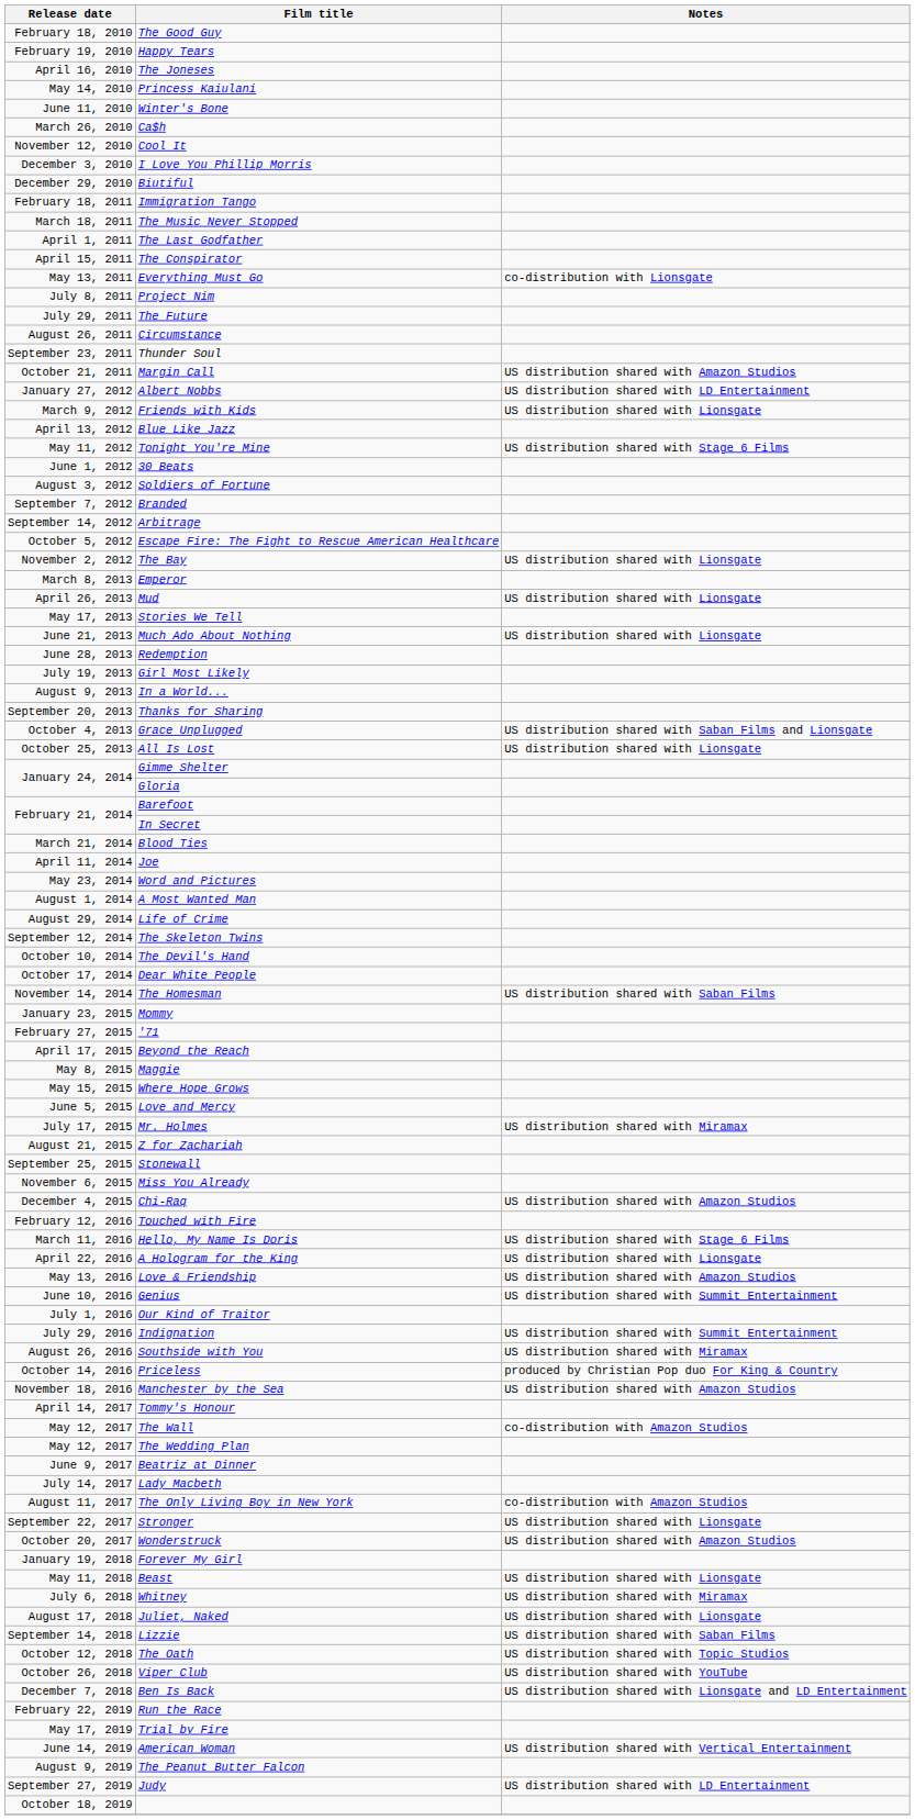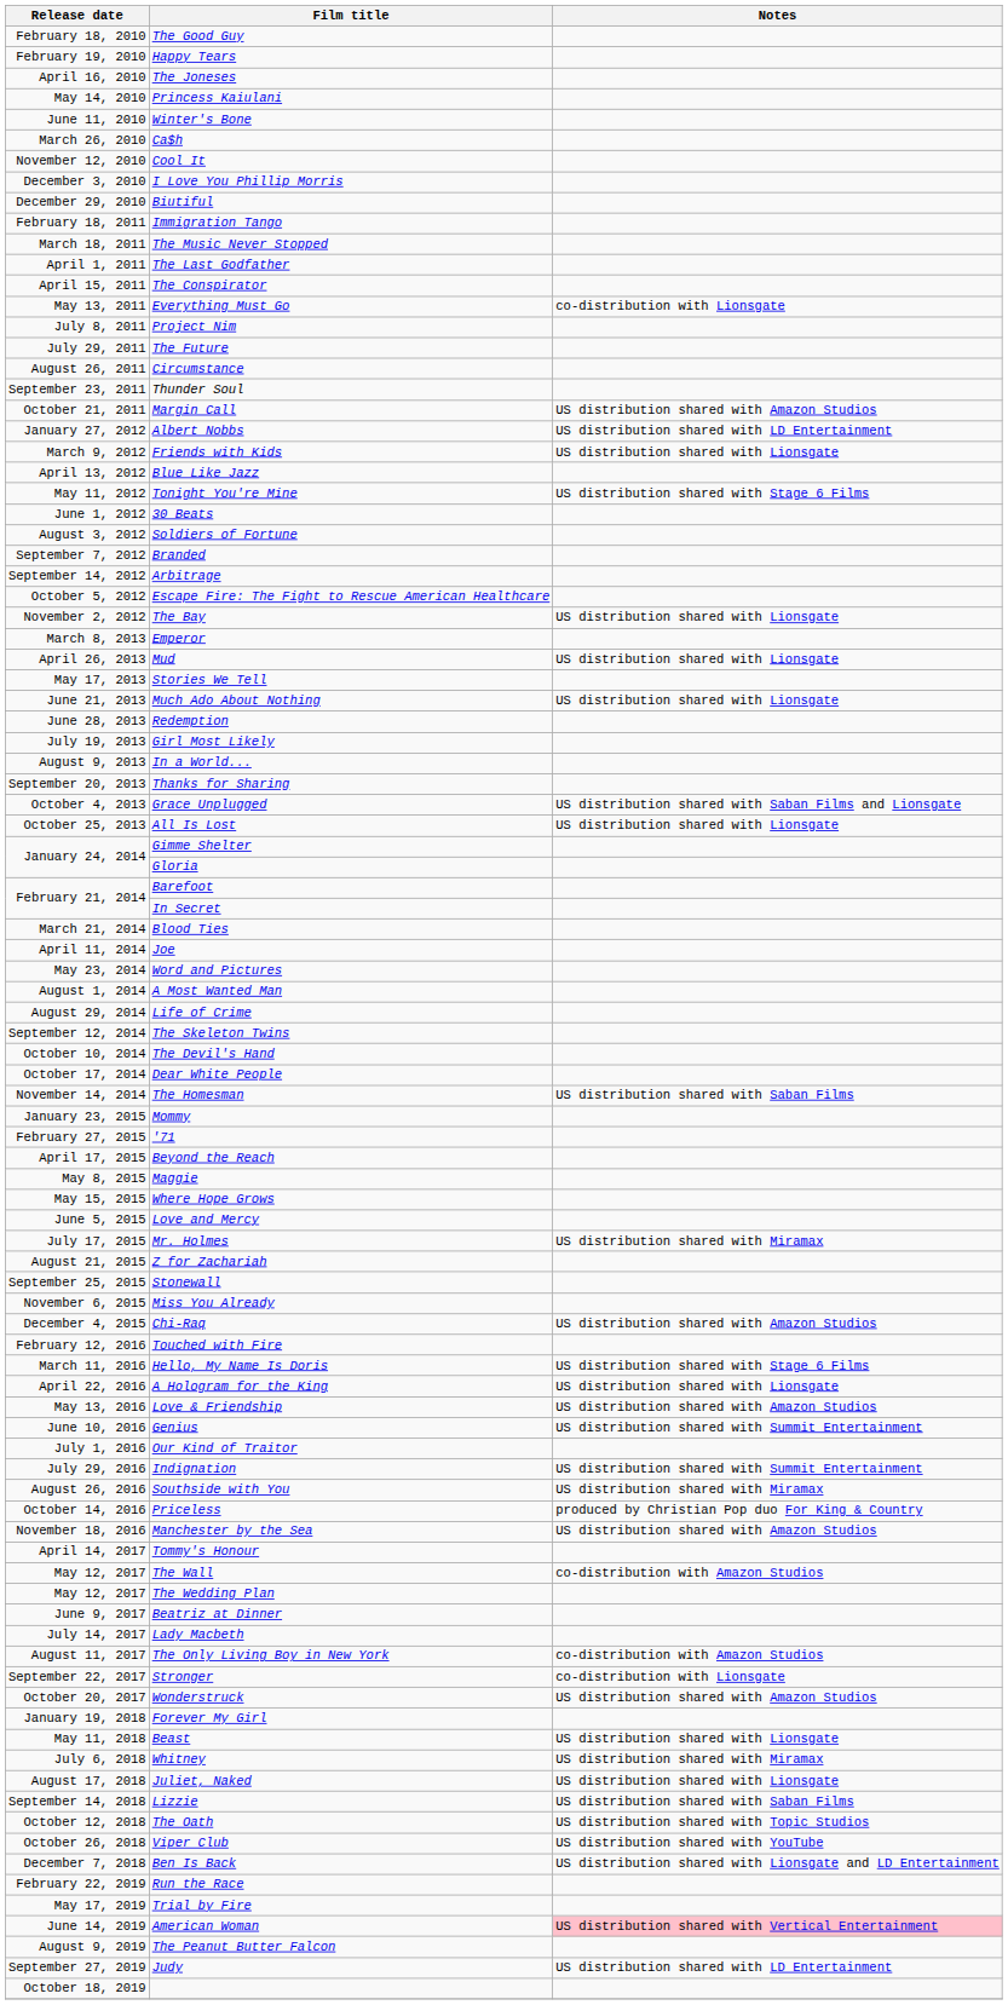 <table class="wikitable sortable">
 <tr>
 <th>Release date</th>
 <th>Film title</th>
 <th>Notes</th>
 </tr>
 <tr>
 <td style="text-align:right;">February 18, 2010</td>
 <td><em><a href='#'>The Good Guy</a></em></td>
 <td></td>
 </tr>
 <tr>
 <td style="text-align:right;">February 19, 2010</td>
 <td><em><a href='#'>Happy Tears</a></em></td>
 <td></td>
 </tr>
 <tr>
 <td style="text-align:right;">April 16, 2010</td>
 <td><em><a href='#'>The Joneses</a></em></td>
 <td></td>
 </tr>
 <tr>
 <td style="text-align:right;">May 14, 2010</td>
 <td><em><a href='#'>Princess Kaiulani</a></em></td>
 <td></td>
 </tr>
 <tr>
 <td style="text-align:right;">June 11, 2010</td>
 <td><em><a href='#'>Winter's Bone</a></em></td>
 <td></td>
 </tr>
 <tr>
 <td style="text-align:right;">March 26, 2010</td>
 <td><em><a href='#'>Ca$h</a></em></td>
 <td></td>
 </tr>
 <tr>
 <td style="text-align:right;">November 12, 2010</td>
 <td><em><a href='#'>Cool It</a></em></td>
 <td></td>
 </tr>
 <tr>
 <td style="text-align:right;">December 3, 2010</td>
 <td><em><a href='#'>I Love You Phillip Morris</a></em></td>
 <td></td>
 </tr>
 <tr>
 <td style="text-align:right;">December 29, 2010</td>
 <td><em><a href='#'>Biutiful</a></em></td>
 <td></td>
 </tr>
 <tr>
 <td style="text-align:right;">February 18, 2011</td>
 <td><em><a href='#'>Immigration Tango</a></em></td>
 <td></td>
 </tr>
 <tr>
 <td style="text-align:right;">March 18, 2011</td>
 <td><em><a href='#'>The Music Never Stopped</a></em></td>
 <td></td>
 </tr>
 <tr>
 <td style="text-align:right;">April 1, 2011</td>
 <td><em><a href='#'>The Last Godfather</a></em></td>
 <td></td>
 </tr>
 <tr>
 <td style="text-align:right;">April 15, 2011</td>
 <td><em><a href='#'>The Conspirator</a></em></td>
 <td></td>
 </tr>
 <tr>
 <td style="text-align:right;">May 13, 2011</td>
 <td><em><a href='#'>Everything Must Go</a></em></td>
 <td>co-distribution with <a href='#'>Lionsgate</a></td>
 </tr>
 <tr>
 <td style="text-align:right;">July 8, 2011</td>
 <td><em><a href='#'>Project Nim</a></em></td>
 <td></td>
 </tr>
 <tr>
 <td style="text-align:right;">July 29, 2011</td>
 <td><em><a href='#'>The Future</a></em></td>
 <td></td>
 </tr>
 <tr>
 <td style="text-align:right;">August 26, 2011</td>
 <td><em><a href='#'>Circumstance</a></em></td>
 <td></td>
 </tr>
 <tr>
 <td style="text-align:right;">September 23, 2011</td>
 <td><em>Thunder Soul</em></td>
 <td></td>
 </tr>
 <tr>
 <td style="text-align:right;">October 21, 2011</td>
 <td><em><a href='#'>Margin Call</a></em></td>
 <td>US distribution shared with <a href='#'>Amazon Studios</a></td>
 </tr>
 <tr>
 <td style="text-align:right;">January 27, 2012</td>
 <td><em><a href='#'>Albert Nobbs</a></em></td>
 <td>US distribution shared with <a href='#'>LD Entertainment</a></td>
 </tr>
 <tr>
 <td style="text-align:right;">March 9, 2012</td>
 <td><em><a href='#'>Friends with Kids</a></em></td>
 <td>US distribution shared with <a href='#'>Lionsgate</a></td>
 </tr>
 <tr>
 <td style="text-align:right;">April 13, 2012</td>
 <td><em><a href='#'>Blue Like Jazz</a></em></td>
 <td></td>
 </tr>
 <tr>
 <td style="text-align:right;">May 11, 2012</td>
 <td><em><a href='#'>Tonight You're Mine</a></em></td>
 <td>US distribution shared with <a href='#'>Stage 6 Films</a></td>
 </tr>
 <tr>
 <td style="text-align:right;">June 1, 2012</td>
 <td><em><a href='#'>30 Beats</a></em></td>
 <td></td>
 </tr>
 <tr>
 <td style="text-align:right;">August 3, 2012</td>
 <td><em><a href='#'>Soldiers of Fortune</a></em></td>
 <td></td>
 </tr>
 <tr>
 <td style="text-align:right;">September 7, 2012</td>
 <td><em><a href='#'>Branded</a></em></td>
 <td></td>
 </tr>
 <tr>
 <td style="text-align:right;">September 14, 2012</td>
 <td><em><a href='#'>Arbitrage</a></em></td>
 <td></td>
 </tr>
 <tr>
 <td style="text-align:right;">October 5, 2012</td>
 <td><em><a href='#'>Escape Fire: The Fight to Rescue American Healthcare</a></em></td>
 <td></td>
 </tr>
 <tr>
 <td style="text-align:right;">November 2, 2012</td>
 <td><em><a href='#'>The Bay</a></em></td>
 <td>US distribution shared with <a href='#'>Lionsgate</a></td>
 </tr>
 <tr>
 <td style="text-align:right;">March 8, 2013</td>
 <td><em><a href='#'>Emperor</a></em></td>
 <td></td>
 </tr>
 <tr>
 <td style="text-align:right;">April 26, 2013</td>
 <td><em><a href='#'>Mud</a></em></td>
 <td>US distribution shared with <a href='#'>Lionsgate</a></td>
 </tr>
 <tr>
 <td style="text-align:right;">May 17, 2013</td>
 <td><em><a href='#'>Stories We Tell</a></em></td>
 <td></td>
 </tr>
 <tr>
 <td style="text-align:right;">June 21, 2013</td>
 <td><em><a href='#'>Much Ado About Nothing</a></em></td>
 <td>US distribution shared with <a href='#'>Lionsgate</a></td>
 </tr>
 <tr>
 <td style="text-align:right;">June 28, 2013</td>
 <td><em><a href='#'>Redemption</a></em></td>
 <td></td>
 </tr>
 <tr>
 <td style="text-align:right;">July 19, 2013</td>
 <td><em><a href='#'>Girl Most Likely</a></em></td>
 <td></td>
 </tr>
 <tr>
 <td style="text-align:right;">August 9, 2013</td>
 <td><em><a href='#'>In a World...</a></em></td>
 <td></td>
 </tr>
 <tr>
 <td style="text-align:right;">September 20, 2013</td>
 <td><em><a href='#'>Thanks for Sharing</a></em></td>
 <td></td>
 </tr>
 <tr>
 <td style="text-align:right;">October 4, 2013</td>
 <td><em><a href='#'>Grace Unplugged</a></em></td>
 <td>US distribution shared with <a href='#'>Saban Films</a> and <a href='#'>Lionsgate</a></td>
 </tr>
 <tr>
 <td style="text-align:right;">October 25, 2013</td>
 <td><em><a href='#'>All Is Lost</a></em></td>
 <td>US distribution shared with <a href='#'>Lionsgate</a></td>
 </tr>
 <tr>
 <td style="text-align:right;" rowspan="2">January 24, 2014</td>
 <td><em><a href='#'>Gimme Shelter</a></em></td>
 <td></td>
 </tr>
 <tr>
 <td><em><a href='#'>Gloria</a></em></td>
 <td></td>
 </tr>
 <tr>
 <td style="text-align:right;" rowspan="2">February 21, 2014</td>
 <td><em><a href='#'>Barefoot</a></em></td>
 <td></td>
 </tr>
 <tr>
 <td><em><a href='#'>In Secret</a></em></td>
 <td></td>
 </tr>
 <tr>
 <td style="text-align:right;">March 21, 2014</td>
 <td><em><a href='#'>Blood Ties</a></em></td>
 <td></td>
 </tr>
 <tr>
 <td style="text-align:right;">April 11, 2014</td>
 <td><em><a href='#'>Joe</a></em></td>
 <td></td>
 </tr>
 <tr>
 <td style="text-align:right;">May 23, 2014</td>
 <td><em><a href='#'>Word and Pictures</a></em></td>
 <td></td>
 </tr>
 <tr>
 <td style="text-align:right;">August 1, 2014</td>
 <td><em><a href='#'>A Most Wanted Man</a></em></td>
 <td></td>
 </tr>
 <tr>
 <td style="text-align:right;">August 29, 2014</td>
 <td><em><a href='#'>Life of Crime</a></em></td>
 <td></td>
 </tr>
 <tr>
 <td style="text-align:right;">September 12, 2014</td>
 <td><em><a href='#'>The Skeleton Twins</a></em></td>
 <td></td>
 </tr>
 <tr>
 <td style="text-align:right;">October 10, 2014</td>
 <td><em><a href='#'>The Devil's Hand</a></em></td>
 <td></td>
 </tr>
 <tr>
 <td style="text-align:right;">October 17, 2014</td>
 <td><em><a href='#'>Dear White People</a></em></td>
 <td></td>
 </tr>
 <tr>
 <td style="text-align:right;">November 14, 2014</td>
 <td><em><a href='#'>The Homesman</a></em></td>
 <td>US distribution shared with <a href='#'>Saban Films</a></td>
 </tr>
 <tr>
 <td style="text-align:right;">January 23, 2015</td>
 <td><em><a href='#'>Mommy</a></em></td>
 <td></td>
 </tr>
 <tr>
 <td style="text-align:right;">February 27, 2015</td>
 <td><em><a href='#'>'71</a></em></td>
 <td></td>
 </tr>
 <tr>
 <td style="text-align:right;">April 17, 2015</td>
 <td><em><a href='#'>Beyond the Reach</a></em></td>
 <td></td>
 </tr>
 <tr>
 <td style="text-align:right;">May 8, 2015</td>
 <td><em><a href='#'>Maggie</a></em></td>
 <td></td>
 </tr>
 <tr>
 <td style="text-align:right;">May 15, 2015</td>
 <td><em><a href='#'>Where Hope Grows</a></em></td>
 <td></td>
 </tr>
 <tr>
 <td style="text-align:right;">June 5, 2015</td>
 <td><em><a href='#'>Love and Mercy</a></em></td>
 <td></td>
 </tr>
 <tr>
 <td style="text-align:right;">July 17, 2015</td>
 <td><em><a href='#'>Mr. Holmes</a></em></td>
 <td>US distribution shared with <a href='#'>Miramax</a></td>
 </tr>
 <tr>
 <td style="text-align:right;">August 21, 2015</td>
 <td><em><a href='#'>Z for Zachariah</a></em></td>
 <td></td>
 </tr>
 <tr>
 <td style="text-align:right;">September 25, 2015</td>
 <td><em><a href='#'>Stonewall</a></em></td>
 <td></td>
 </tr>
 <tr>
 <td style="text-align:right;">November 6, 2015</td>
 <td><em><a href='#'>Miss You Already</a></em></td>
 <td></td>
 </tr>
 <tr>
 <td style="text-align:right;">December 4, 2015</td>
 <td><em><a href='#'>Chi-Raq</a></em></td>
 <td>US distribution shared with <a href='#'>Amazon Studios</a></td>
 </tr>
 <tr>
 <td style="text-align:right;">February 12, 2016</td>
 <td><em><a href='#'>Touched with Fire</a></em></td>
 <td></td>
 </tr>
 <tr>
 <td style="text-align:right;">March 11, 2016</td>
 <td><em><a href='#'>Hello, My Name Is Doris</a></em></td>
 <td>US distribution shared with <a href='#'>Stage 6 Films</a></td>
 </tr>
 <tr>
 <td style="text-align:right;">April 22, 2016</td>
 <td><em><a href='#'>A Hologram for the King</a></em></td>
 <td>US distribution shared with <a href='#'>Lionsgate</a></td>
 </tr>
 <tr>
 <td style="text-align:right;">May 13, 2016</td>
 <td><em><a href='#'>Love & Friendship</a></em></td>
 <td>US distribution shared with <a href='#'>Amazon Studios</a></td>
 </tr>
 <tr>
 <td style="text-align:right;">June 10, 2016</td>
 <td><em><a href='#'>Genius</a></em></td>
 <td>US distribution shared with <a href='#'>Summit Entertainment</a></td>
 </tr>
 <tr>
 <td style="text-align:right;">July 1, 2016</td>
 <td><em><a href='#'>Our Kind of Traitor</a></em></td>
 <td></td>
 </tr>
 <tr>
 <td style="text-align:right;">July 29, 2016</td>
 <td><em><a href='#'>Indignation</a></em></td>
 <td>US distribution shared with <a href='#'>Summit Entertainment</a></td>
 </tr>
 <tr>
 <td style="text-align:right;">August 26, 2016</td>
 <td><em><a href='#'>Southside with You</a></em></td>
 <td>US distribution shared with <a href='#'>Miramax</a></td>
 </tr>
 <tr>
 <td style="text-align:right;">October 14, 2016</td>
 <td><em><a href='#'>Priceless</a></em></td>
 <td>produced by Christian Pop duo <a href='#'>For King & Country</a></td>
 </tr>
 <tr>
 <td style="text-align:right;">November 18, 2016</td>
 <td><em><a href='#'>Manchester by the Sea</a></em></td>
 <td>US distribution shared with <a href='#'>Amazon Studios</a></td>
 </tr>
 <tr>
 <td style="text-align:right;">April 14, 2017</td>
 <td><em><a href='#'>Tommy's Honour</a></em></td>
 <td></td>
 </tr>
 <tr>
 <td style="text-align:right;">May 12, 2017</td>
 <td><em><a href='#'>The Wall</a></em></td>
 <td>co-distribution with <a href='#'>Amazon Studios</a></td>
 </tr>
 <tr>
 <td style="text-align:right;">May 12, 2017</td>
 <td><em><a href='#'>The Wedding Plan</a></em></td>
 <td></td>
 </tr>
 <tr>
 <td style="text-align:right;">June 9, 2017</td>
 <td><em><a href='#'>Beatriz at Dinner</a></em></td>
 <td></td>
 </tr>
 <tr>
 <td style="text-align:right;">July 14, 2017</td>
 <td><em><a href='#'>Lady Macbeth</a></em></td>
 <td></td>
 </tr>
 <tr>
 <td style="text-align:right;">August 11, 2017</td>
 <td><em><a href='#'>The Only Living Boy in New York</a></em></td>
 <td>co-distribution with <a href='#'>Amazon Studios</a></td>
 </tr>
 <tr>
 <td style="text-align:right;">September 22, 2017</td>
 <td><em><a href='#'>Stronger</a></em></td>
-<td>US distribution shared with <a href='#'>Lionsgate</a></td>
+<td>co-distribution with <a href='#'>Lionsgate</a></td>
 </tr>
 <tr>
 <td style="text-align:right;">October 20, 2017</td>
 <td><em><a href='#'>Wonderstruck</a></em></td>
 <td>US distribution shared with <a href='#'>Amazon Studios</a></td>
 </tr>
 <tr>
 <td style="text-align:right;">January 19, 2018</td>
 <td><em><a href='#'>Forever My Girl</a></em></td>
 <td></td>
 </tr>
 <tr>
 <td style="text-align:right;">May 11, 2018</td>
 <td><em><a href='#'>Beast</a></em></td>
 <td>US distribution shared with <a href='#'>Lionsgate</a></td>
 </tr>
 <tr>
 <td style="text-align:right;">July 6, 2018</td>
 <td><em><a href='#'>Whitney</a></em></td>
 <td>US distribution shared with <a href='#'>Miramax</a></td>
 </tr>
 <tr>
 <td style="text-align:right;">August 17, 2018</td>
 <td><em><a href='#'>Juliet, Naked</a></em></td>
 <td>US distribution shared with <a href='#'>Lionsgate</a></td>
 </tr>
 <tr>
 <td style="text-align:right;">September 14, 2018</td>
 <td><em><a href='#'>Lizzie</a></em></td>
 <td>US distribution shared with <a href='#'>Saban Films</a></td>
 </tr>
 <tr>
 <td style="text-align:right;">October 12, 2018</td>
 <td><em><a href='#'>The Oath</a></em></td>
 <td>US distribution shared with <a href='#'>Topic Studios</a></td>
 </tr>
 <tr>
 <td style="text-align:right;">October 26, 2018</td>
 <td><em><a href='#'>Viper Club</a></em></td>
 <td>US distribution shared with <a href='#'>YouTube</a></td>
 </tr>
 <tr>
 <td style="text-align:right;">December 7, 2018</td>
 <td><em><a href='#'>Ben Is Back</a></em></td>
 <td>US distribution shared with <a href='#'>Lionsgate</a> and <a href='#'>LD Entertainment</a></td>
 </tr>
 <tr>
 <td style="text-align:right;">February 22, 2019</td>
 <td><em><a href='#'>Run the Race</a></em></td>
 <td></td>
 </tr>
 <tr>
 <td style="text-align:right;">May 17, 2019</td>
 <td><em><a href='#'>Trial by Fire</a></em></td>
 <td></td>
 </tr>
 <tr>
 <td style="text-align:right;">June 14, 2019</td>
 <td><em><a href='#'>American Woman</a></em></td>
-<td>US distribution shared with <a href='#'>Vertical Entertainment</a></td>
+<td style="background: pink;">US distribution shared with <a href='#'>Vertical Entertainment</a></td>
 </tr>
 <tr>
 <td style="text-align:right;">August 9, 2019</td>
 <td><em><a href='#'>The Peanut Butter Falcon</a></em></td>
 <td></td>
 </tr>
 <tr>
 <td style="text-align:right;">September 27, 2019</td>
 <td><em><a href='#'>Judy</a></em></td>
 <td>US distribution shared with <a href='#'>LD Entertainment</a></td>
 </tr>
 <tr>
 <td style="text-align:right;">October 18, 2019</td>
 <td><em></em></td>
 <td></td>
 </tr>
 <tr>
 </tr>
 </table>
